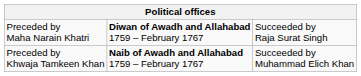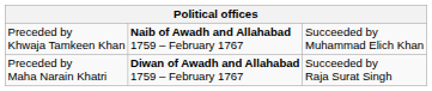 <table class="wikitable">
 <tr>
 <th colspan="3">Political offices</th>
+</tr>
+<tr>
+<td rowspan="1">Preceded by<br>Khwaja Tamkeen Khan</td>
+<td rowspan="1"><strong>Naib of Awadh and Allahabad</strong><br>1759 – February 1767</td>
+<td rowspan="1">Succeeded by<br>Muhammad Elich Khan</td>
 </tr>
 <tr>
 <td rowspan="1">Preceded by<br>Maha Narain Khatri</td>
 <td rowspan="1"><strong>Diwan of Awadh and Allahabad</strong><br>1759 – February 1767</td>
 <td rowspan="1">Succeeded by<br>Raja Surat Singh</td>
 </tr>
-<tr>
-<td rowspan="1">Preceded by<br>Khwaja Tamkeen Khan</td>
-<td rowspan="1"><strong>Naib of Awadh and Allahabad</strong><br>1759 – February 1767</td>
-<td rowspan="1">Succeeded by<br>Muhammad Elich Khan</td>
-</tr>
 </table>
